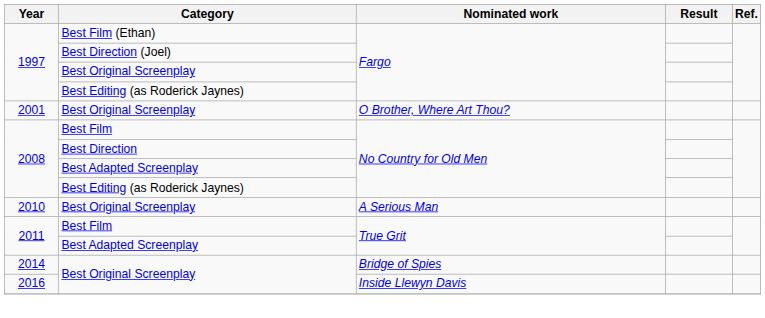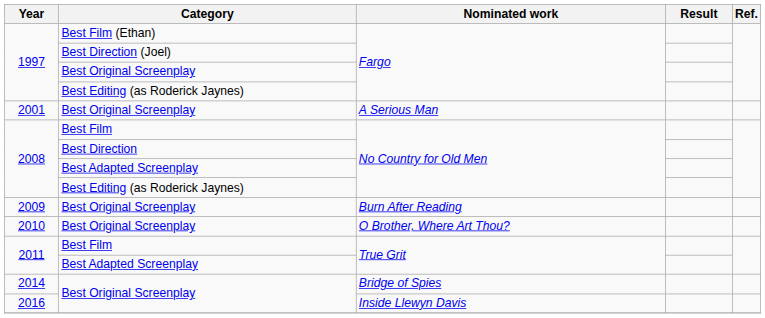 <table class="wikitable sortable">
 <tr>
 <th scope="col" style="width:4em;">Year</th>
 <th scope="col" style="width:24em;">Category</th>
 <th scope="col" style="width:25em;">Nominated work</th>
 <th scope="col" style="width:5em;">Result</th>
 <th class=unsortable>Ref.</th>
 </tr>
 <tr>
 <td style="text-align:center;", rowspan=4><a href='#'>1997</a></td>
 <td><a href='#'>Best Film</a> (Ethan)</td>
 <td rowspan=4><em><a href='#'>Fargo</a></em></td>
 <td></td>
 <td style="text-align:center;", rowspan=4></td>
 </tr>
 <tr>
 <td><a href='#'>Best Direction</a> (Joel)</td>
 <td></td>
 </tr>
 <tr>
 <td><a href='#'>Best Original Screenplay</a></td>
 <td></td>
 </tr>
 <tr>
 <td><a href='#'>Best Editing</a> (as Roderick Jaynes)</td>
 <td></td>
 </tr>
 <tr>
 <td style="text-align:center;"><a href='#'>2001</a></td>
 <td><a href='#'>Best Original Screenplay</a></td>
-<td><em><a href='#'>O Brother, Where Art Thou?</a></em></td>
+<td><em><a href='#'>A Serious Man</a></em></td>
 <td></td>
 <td style="text-align:center;"></td>
 </tr>
 <tr>
 <td style="text-align:center;", rowspan=4><a href='#'>2008</a></td>
 <td><a href='#'>Best Film</a></td>
 <td rowspan=4><em><a href='#'>No Country for Old Men</a></em></td>
 <td></td>
 <td style="text-align:center;", rowspan=4></td>
 </tr>
 <tr>
 <td><a href='#'>Best Direction</a></td>
 <td></td>
 </tr>
 <tr>
 <td><a href='#'>Best Adapted Screenplay</a></td>
 <td></td>
 </tr>
 <tr>
 <td><a href='#'>Best Editing</a> (as Roderick Jaynes)</td>
 <td></td>
 </tr>
 <tr>
+<td style="text-align:center;"><a href='#'>2009</a></td>
+<td><a href='#'>Best Original Screenplay</a></td>
+<td><em><a href='#'>Burn After Reading</a></em></td>
+<td></td>
+<td style="text-align:center;"></td>
+</tr>
+<tr>
 <td style="text-align:center;"><a href='#'>2010</a></td>
 <td><a href='#'>Best Original Screenplay</a></td>
-<td><em><a href='#'>A Serious Man</a></em></td>
+<td><em><a href='#'>O Brother, Where Art Thou?</a></em></td>
 <td></td>
 <td style="text-align:center;"></td>
 </tr>
 <tr>
 <td style="text-align:center;", rowspan=2><a href='#'>2011</a></td>
 <td><a href='#'>Best Film</a></td>
 <td rowspan=2><em><a href='#'>True Grit</a></em></td>
 <td></td>
 <td style="text-align:center;", rowspan=2></td>
 </tr>
 <tr>
 <td><a href='#'>Best Adapted Screenplay</a></td>
 <td></td>
 </tr>
 <tr>
 <td style="text-align:center;"><a href='#'>2014</a></td>
 <td rowspan=2><a href='#'>Best Original Screenplay</a></td>
 <td><em><a href='#'>Bridge of Spies</a></em></td>
 <td></td>
 <td style="text-align:center;"></td>
 </tr>
 <tr>
 <td style="text-align:center;"><a href='#'>2016</a></td>
 <td><em><a href='#'>Inside Llewyn Davis</a></em></td>
 <td></td>
 <td style="text-align:center;"></td>
 </tr>
 <tr>
 </tr>
 </table>
